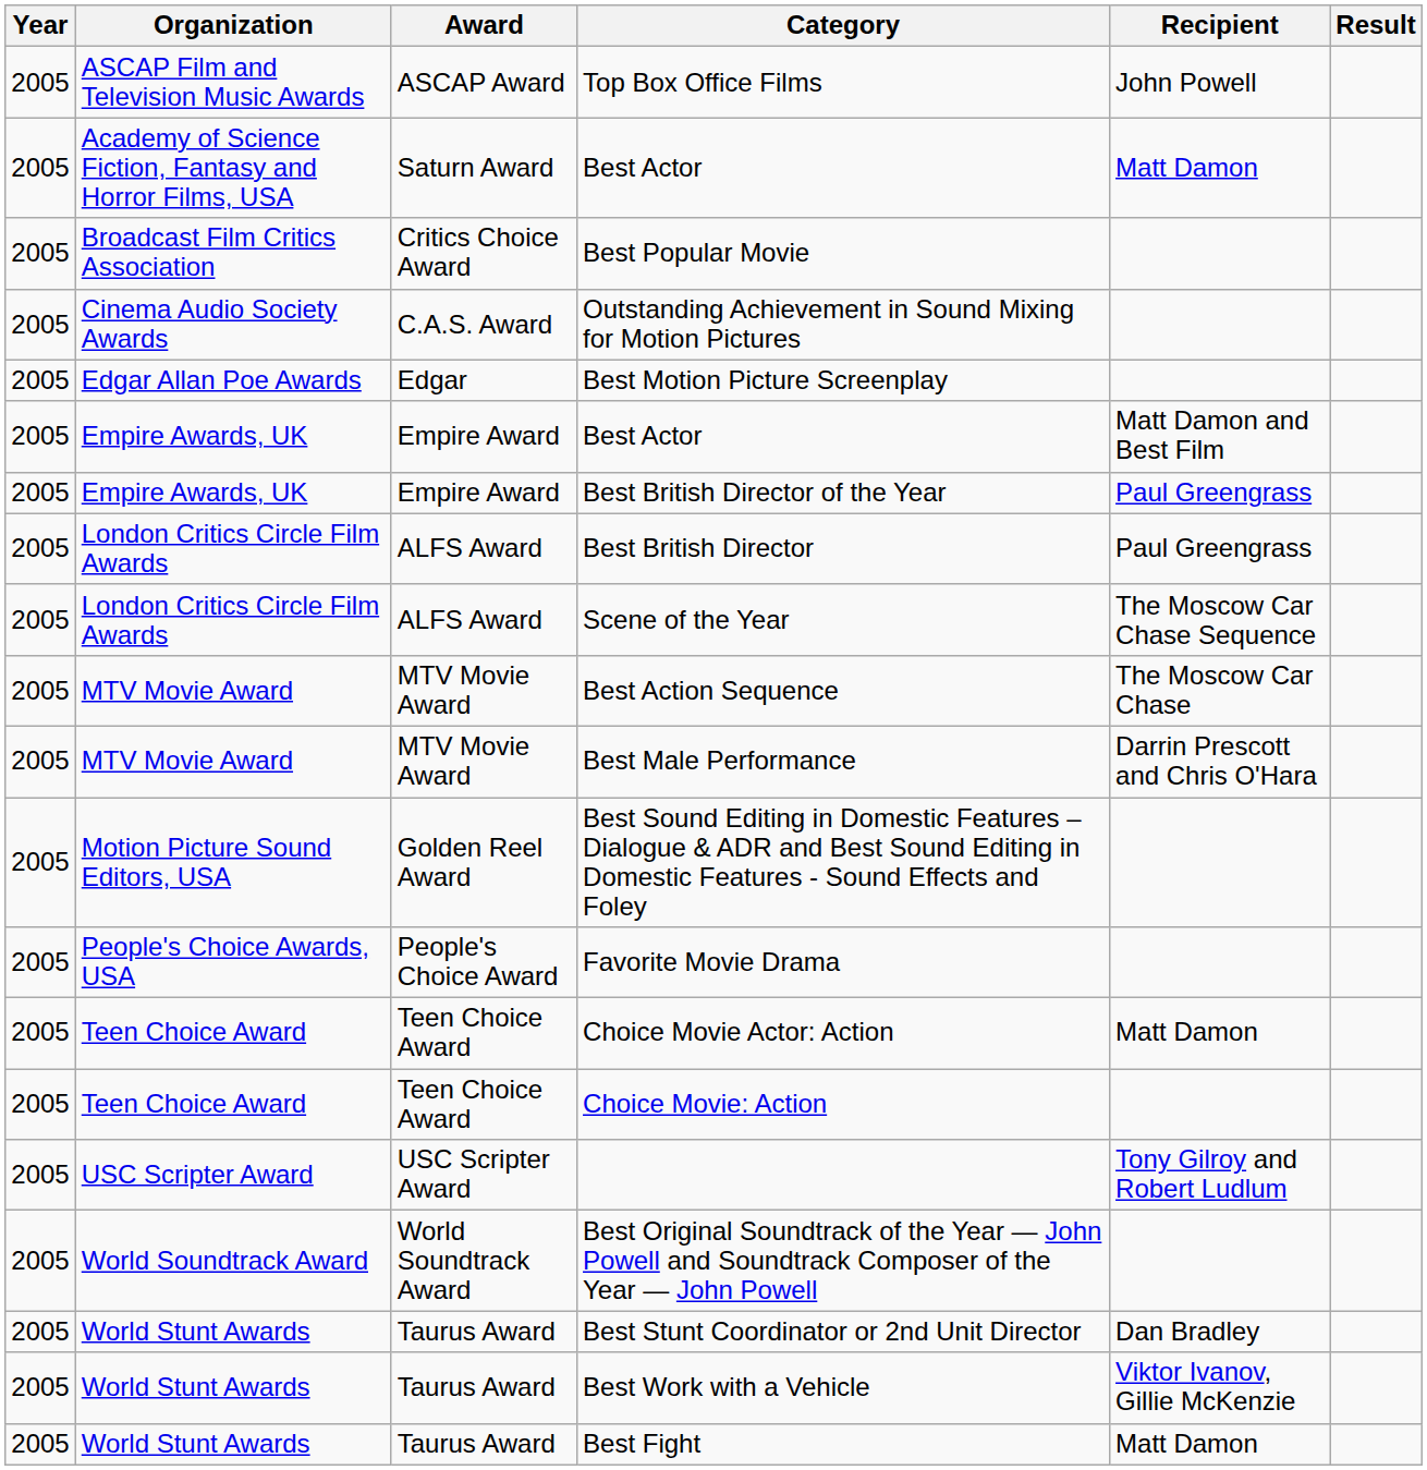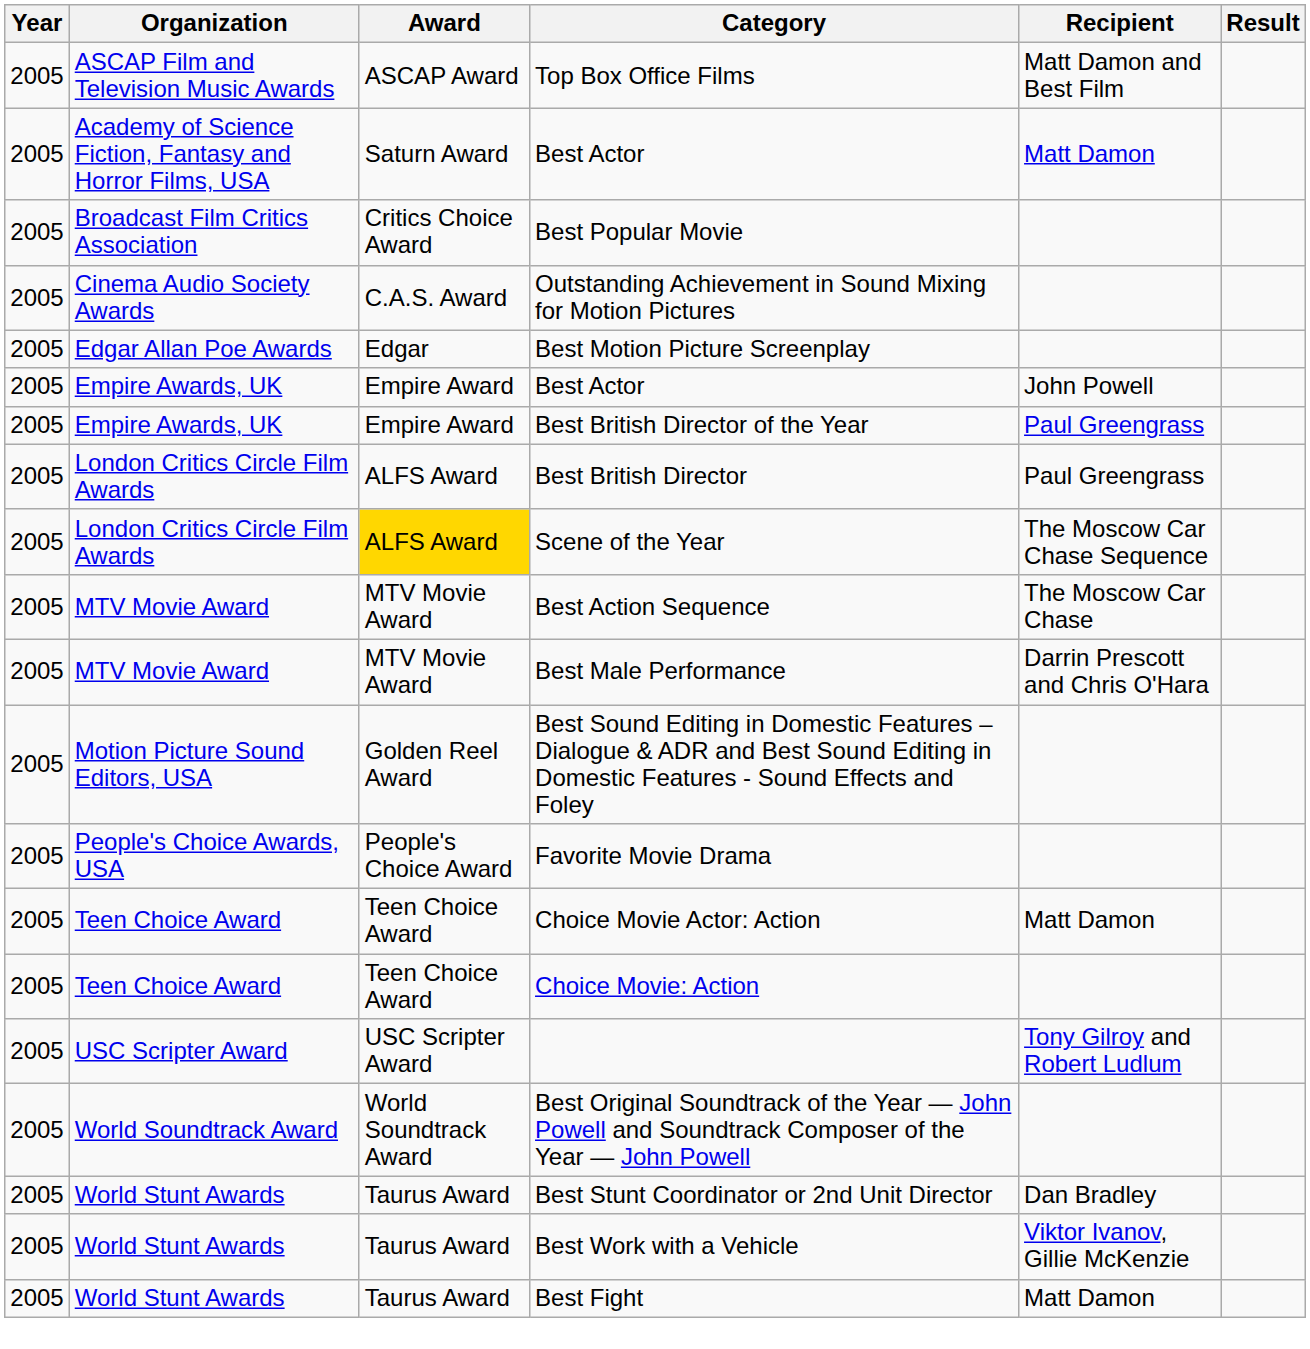 <table class="wikitable sortable plainrowheaders">
 <tr>
 <th>Year</th>
 <th>Organization</th>
 <th>Award</th>
 <th>Category</th>
 <th>Recipient</th>
 <th>Result</th>
 </tr>
 <tr>
 <td>2005</td>
 <td><a href='#'>ASCAP Film and Television Music Awards</a></td>
 <td>ASCAP Award</td>
 <td>Top Box Office Films</td>
-<td>John Powell</td>
+<td>Matt Damon and Best Film</td>
 <td></td>
 </tr>
 <tr>
 <td>2005</td>
 <td><a href='#'>Academy of Science Fiction, Fantasy and Horror Films, USA</a></td>
 <td>Saturn Award</td>
 <td>Best Actor</td>
 <td><a href='#'>Matt Damon</a></td>
 <td></td>
 </tr>
 <tr>
 <td>2005</td>
 <td><a href='#'>Broadcast Film Critics Association</a></td>
 <td>Critics Choice Award</td>
 <td>Best Popular Movie</td>
 <td></td>
 <td></td>
 </tr>
 <tr>
 <td>2005</td>
 <td><a href='#'>Cinema Audio Society Awards</a></td>
 <td>C.A.S. Award</td>
 <td>Outstanding Achievement in Sound Mixing for Motion Pictures</td>
 <td></td>
 <td></td>
 </tr>
 <tr>
 <td>2005</td>
 <td><a href='#'>Edgar Allan Poe Awards</a></td>
 <td>Edgar</td>
 <td>Best Motion Picture Screenplay</td>
 <td></td>
 <td></td>
 </tr>
 <tr>
 <td>2005</td>
 <td><a href='#'>Empire Awards, UK</a></td>
 <td>Empire Award</td>
 <td>Best Actor</td>
-<td>Matt Damon and Best Film</td>
+<td>John Powell</td>
 <td></td>
 </tr>
 <tr>
 <td>2005</td>
 <td><a href='#'>Empire Awards, UK</a></td>
 <td>Empire Award</td>
 <td>Best British Director of the Year</td>
 <td><a href='#'>Paul Greengrass</a></td>
 <td></td>
 </tr>
 <tr>
 <td>2005</td>
 <td><a href='#'>London Critics Circle Film Awards</a></td>
 <td>ALFS Award</td>
 <td>Best British Director</td>
 <td>Paul Greengrass</td>
 <td></td>
 </tr>
 <tr>
 <td>2005</td>
 <td><a href='#'>London Critics Circle Film Awards</a></td>
-<td>ALFS Award</td>
+<td style="background: gold;">ALFS Award</td>
 <td>Scene of the Year</td>
 <td>The Moscow Car Chase Sequence</td>
 <td></td>
 </tr>
 <tr>
 <td>2005</td>
 <td><a href='#'>MTV Movie Award</a></td>
 <td>MTV Movie Award</td>
 <td>Best Action Sequence</td>
 <td>The Moscow Car Chase</td>
 <td></td>
 </tr>
 <tr>
 <td>2005</td>
 <td><a href='#'>MTV Movie Award</a></td>
 <td>MTV Movie Award</td>
 <td>Best Male Performance</td>
 <td>Darrin Prescott and Chris O'Hara</td>
 <td></td>
 </tr>
 <tr>
 <td>2005</td>
 <td><a href='#'>Motion Picture Sound Editors, USA</a></td>
 <td>Golden Reel Award</td>
 <td>Best Sound Editing in Domestic Features – Dialogue & ADR and Best Sound Editing in Domestic Features - Sound Effects and Foley</td>
 <td></td>
 <td></td>
 </tr>
 <tr>
 <td>2005</td>
 <td><a href='#'>People's Choice Awards, USA</a></td>
 <td>People's Choice Award</td>
 <td>Favorite Movie Drama</td>
 <td></td>
 <td></td>
 </tr>
 <tr>
 <td>2005</td>
 <td><a href='#'>Teen Choice Award</a></td>
 <td>Teen Choice Award</td>
 <td>Choice Movie Actor: Action</td>
 <td>Matt Damon</td>
 <td></td>
 </tr>
 <tr>
 <td>2005</td>
 <td><a href='#'>Teen Choice Award</a></td>
 <td>Teen Choice Award</td>
 <td><a href='#'>Choice Movie: Action</a></td>
 <td></td>
 <td></td>
 </tr>
 <tr>
 <td>2005</td>
 <td><a href='#'>USC Scripter Award</a></td>
 <td>USC Scripter Award</td>
 <td></td>
 <td><a href='#'>Tony Gilroy</a>  and <a href='#'>Robert Ludlum</a> </td>
 <td></td>
 </tr>
 <tr>
 <td>2005</td>
 <td><a href='#'>World Soundtrack Award</a></td>
 <td>World Soundtrack Award</td>
 <td>Best Original Soundtrack of the Year — <a href='#'>John Powell</a> and Soundtrack Composer of the Year — <a href='#'>John Powell</a></td>
 <td></td>
 <td></td>
 </tr>
 <tr>
 <td>2005</td>
 <td><a href='#'>World Stunt Awards</a></td>
 <td>Taurus Award</td>
 <td>Best Stunt Coordinator or 2nd Unit Director</td>
 <td>Dan Bradley</td>
 <td></td>
 </tr>
 <tr>
 <td>2005</td>
 <td><a href='#'>World Stunt Awards</a></td>
 <td>Taurus Award</td>
 <td>Best Work with a Vehicle</td>
 <td><a href='#'>Viktor Ivanov</a>,  Gillie McKenzie</td>
 <td></td>
 </tr>
 <tr>
 <td>2005</td>
 <td><a href='#'>World Stunt Awards</a></td>
 <td>Taurus Award</td>
 <td>Best Fight</td>
 <td>Matt Damon</td>
 <td></td>
 </tr>
 </table>
